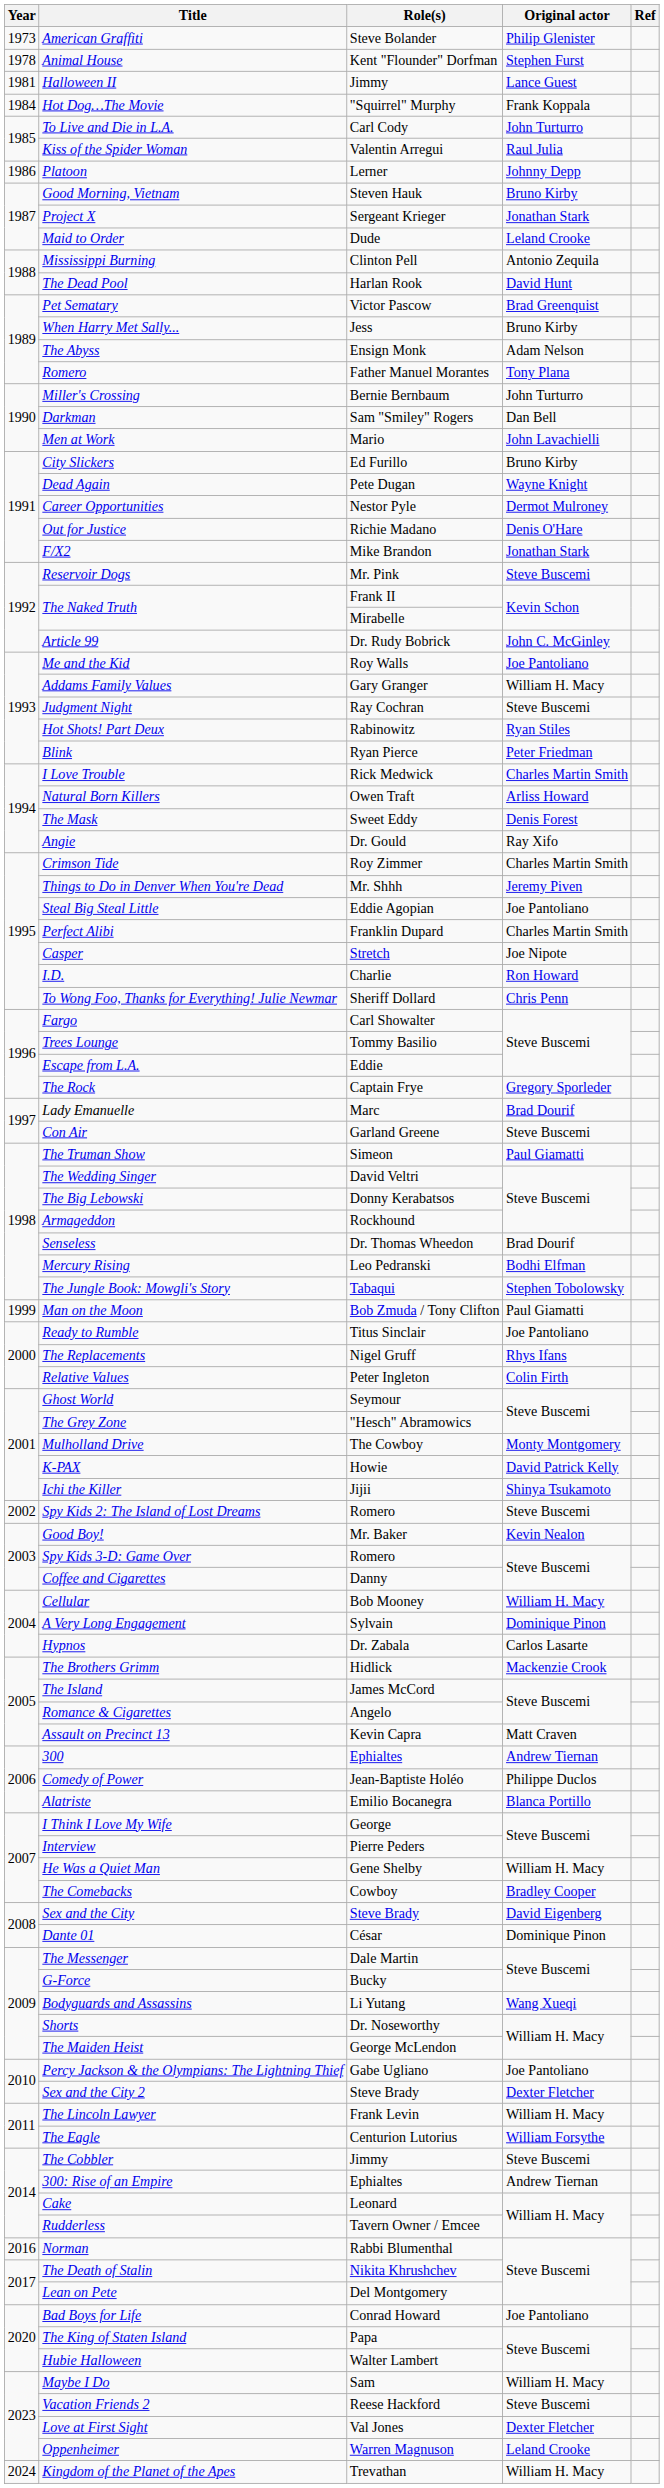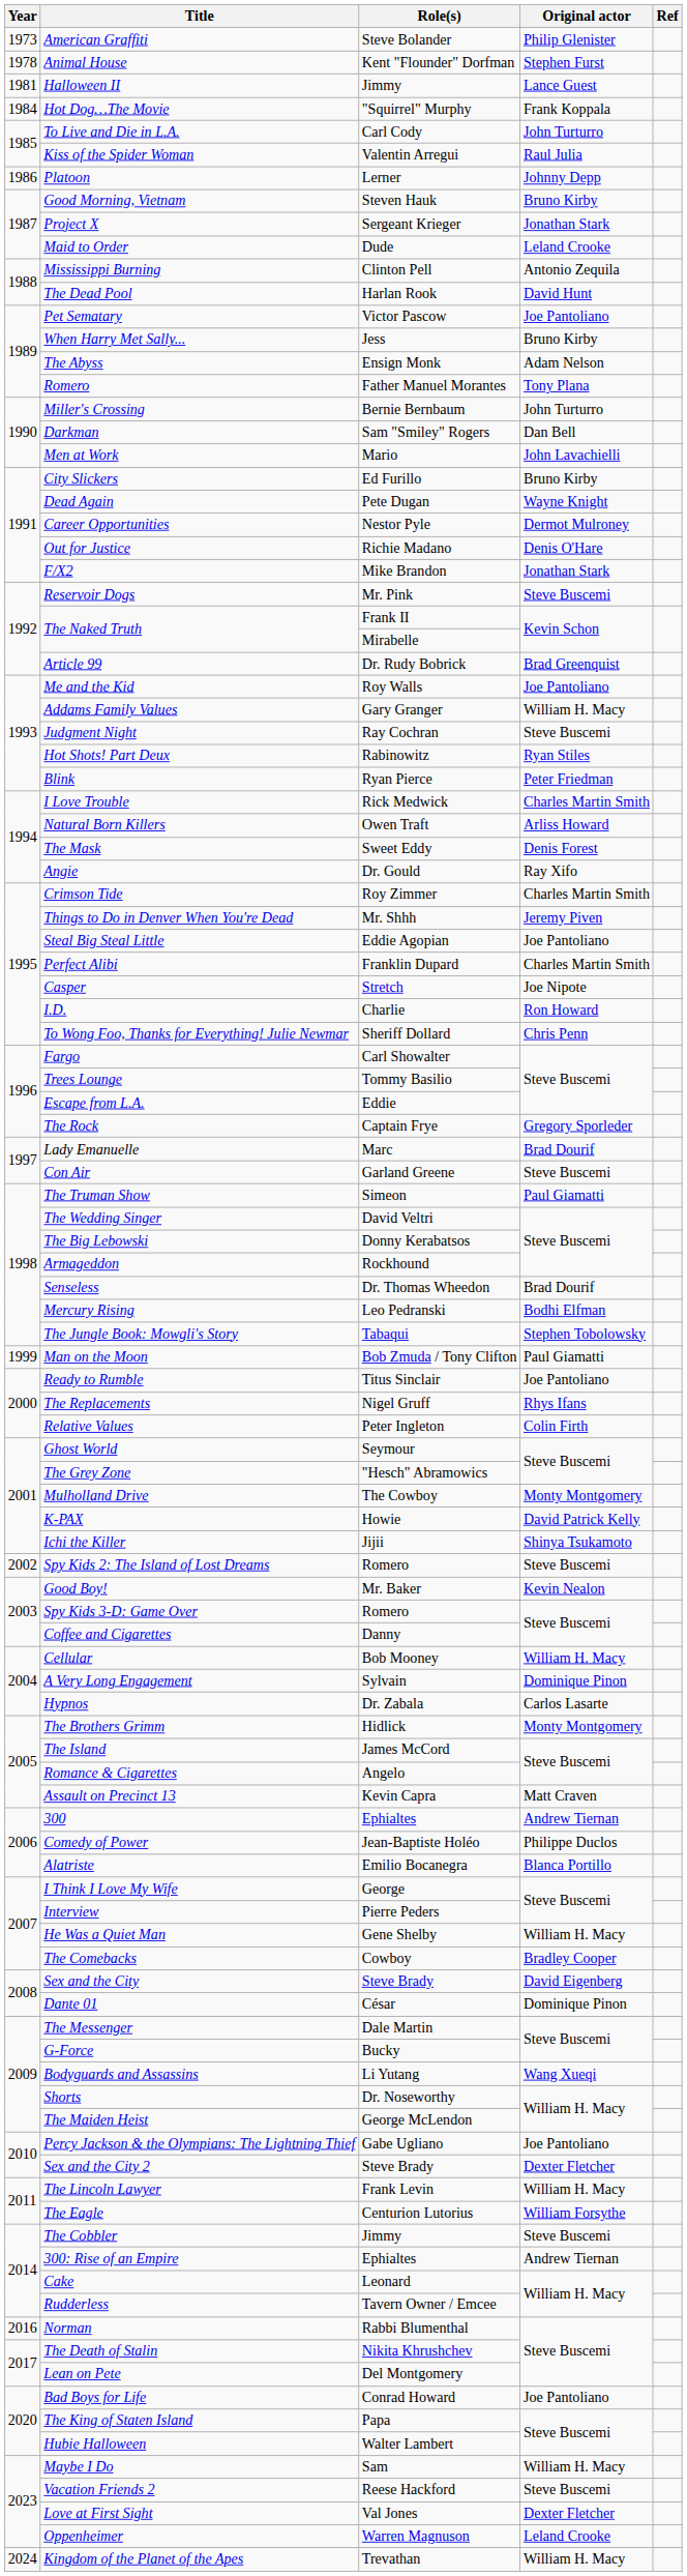 <table class="wikitable plainrowheaders sortable">
 <tr>
 <th scope="col">Year</th>
 <th scope="col">Title</th>
 <th scope="col">Role(s)</th>
 <th scope="col">Original actor</th>
 <th scope="col" class="unsortable">Ref</th>
 </tr>
 <tr>
 <td>1973</td>
 <td><em><a href='#'>American Graffiti</a></em></td>
 <td>Steve Bolander</td>
 <td><a href='#'>Philip Glenister</a></td>
 <td></td>
 </tr>
 <tr>
 <td>1978</td>
 <td><em><a href='#'>Animal House</a></em></td>
 <td>Kent "Flounder" Dorfman</td>
 <td><a href='#'>Stephen Furst</a></td>
 <td></td>
 </tr>
 <tr>
 <td>1981</td>
 <td><em><a href='#'>Halloween II</a></em></td>
 <td>Jimmy</td>
 <td><a href='#'>Lance Guest</a></td>
 <td></td>
 </tr>
 <tr>
 <td>1984</td>
 <td><em><a href='#'>Hot Dog…The Movie</a></em></td>
 <td>"Squirrel" Murphy</td>
 <td>Frank Koppala</td>
 <td></td>
 </tr>
 <tr>
 <td rowspan=2>1985</td>
 <td><em><a href='#'>To Live and Die in L.A.</a></em></td>
 <td>Carl Cody</td>
 <td><a href='#'>John Turturro</a></td>
 <td></td>
 </tr>
 <tr>
 <td><em><a href='#'>Kiss of the Spider Woman</a></em></td>
 <td>Valentin Arregui</td>
 <td><a href='#'>Raul Julia</a></td>
 <td></td>
 </tr>
 <tr>
 <td>1986</td>
 <td><em><a href='#'>Platoon</a></em></td>
 <td>Lerner</td>
 <td><a href='#'>Johnny Depp</a></td>
 <td></td>
 </tr>
 <tr>
 <td rowspan=3>1987</td>
 <td><em><a href='#'>Good Morning, Vietnam</a></em></td>
 <td>Steven Hauk</td>
 <td><a href='#'>Bruno Kirby</a></td>
 <td></td>
 </tr>
 <tr>
 <td><em><a href='#'>Project X</a></em></td>
 <td>Sergeant Krieger</td>
 <td><a href='#'>Jonathan Stark</a></td>
 <td></td>
 </tr>
 <tr>
 <td><em><a href='#'>Maid to Order</a></em></td>
 <td>Dude</td>
 <td><a href='#'>Leland Crooke</a></td>
 <td></td>
 </tr>
 <tr>
 <td rowspan=2>1988</td>
 <td><em><a href='#'>Mississippi Burning</a></em></td>
 <td>Clinton Pell</td>
 <td>Antonio Zequila</td>
 <td></td>
 </tr>
 <tr>
 <td><em><a href='#'>The Dead Pool</a></em></td>
 <td>Harlan Rook</td>
 <td><a href='#'>David Hunt</a></td>
 <td></td>
 </tr>
 <tr>
 <td rowspan=4>1989</td>
 <td><em><a href='#'>Pet Sematary</a></em></td>
 <td>Victor Pascow</td>
-<td><a href='#'>Brad Greenquist</a></td>
+<td><a href='#'>Joe Pantoliano</a></td>
 <td></td>
 </tr>
 <tr>
 <td><em><a href='#'>When Harry Met Sally...</a></em></td>
 <td>Jess</td>
 <td>Bruno Kirby</td>
 <td></td>
 </tr>
 <tr>
 <td><em><a href='#'>The Abyss</a></em></td>
 <td>Ensign Monk</td>
 <td>Adam Nelson</td>
 <td></td>
 </tr>
 <tr>
 <td><em><a href='#'>Romero</a></em></td>
 <td>Father Manuel Morantes</td>
 <td><a href='#'>Tony Plana</a></td>
 <td></td>
 </tr>
 <tr>
 <td rowspan=3>1990</td>
 <td><em><a href='#'>Miller's Crossing</a></em></td>
 <td>Bernie Bernbaum</td>
 <td>John Turturro</td>
 <td></td>
 </tr>
 <tr>
 <td><em><a href='#'>Darkman</a></em></td>
 <td>Sam "Smiley" Rogers</td>
 <td>Dan Bell</td>
 <td></td>
 </tr>
 <tr>
 <td><em><a href='#'>Men at Work</a></em></td>
 <td>Mario</td>
 <td><a href='#'>John Lavachielli</a></td>
 <td></td>
 </tr>
 <tr>
 <td rowspan=5>1991</td>
 <td><em><a href='#'>City Slickers</a></em></td>
 <td>Ed Furillo</td>
 <td>Bruno Kirby</td>
 <td></td>
 </tr>
 <tr>
 <td><em><a href='#'>Dead Again</a></em></td>
 <td>Pete Dugan</td>
 <td><a href='#'>Wayne Knight</a></td>
 <td></td>
 </tr>
 <tr>
 <td><em><a href='#'>Career Opportunities</a></em></td>
 <td>Nestor Pyle</td>
 <td><a href='#'>Dermot Mulroney</a></td>
 <td></td>
 </tr>
 <tr>
 <td><em><a href='#'>Out for Justice</a></em></td>
 <td>Richie Madano</td>
 <td><a href='#'>Denis O'Hare</a></td>
 <td></td>
 </tr>
 <tr>
 <td><em><a href='#'>F/X2</a></em></td>
 <td>Mike Brandon</td>
 <td><a href='#'>Jonathan Stark</a></td>
 <td></td>
 </tr>
 <tr>
 <td rowspan=4>1992</td>
 <td><em><a href='#'>Reservoir Dogs</a></em></td>
 <td>Mr. Pink</td>
 <td><a href='#'>Steve Buscemi</a></td>
 <td></td>
 </tr>
 <tr>
 <td rowspan=2><em><a href='#'>The Naked Truth</a></em></td>
 <td>Frank II</td>
 <td rowspan=2><a href='#'>Kevin Schon</a></td>
 <td rowspan=2></td>
 </tr>
 <tr>
 <td>Mirabelle</td>
 </tr>
 <tr>
 <td><em><a href='#'>Article 99</a></em></td>
 <td>Dr. Rudy Bobrick</td>
-<td><a href='#'>John C. McGinley</a></td>
+<td><a href='#'>Brad Greenquist</a></td>
 <td></td>
 </tr>
 <tr>
 <td rowspan=5>1993</td>
 <td><em><a href='#'>Me and the Kid</a></em></td>
 <td>Roy Walls</td>
 <td><a href='#'>Joe Pantoliano</a></td>
 <td></td>
 </tr>
 <tr>
 <td><em><a href='#'>Addams Family Values</a></em></td>
 <td>Gary Granger</td>
 <td>William H. Macy</td>
 <td></td>
 </tr>
 <tr>
 <td><em><a href='#'>Judgment Night</a></em></td>
 <td>Ray Cochran</td>
 <td>Steve Buscemi</td>
 <td></td>
 </tr>
 <tr>
 <td><em><a href='#'>Hot Shots! Part Deux</a></em></td>
 <td>Rabinowitz</td>
 <td><a href='#'>Ryan Stiles</a></td>
 <td></td>
 </tr>
 <tr>
 <td><em><a href='#'>Blink</a></em></td>
 <td>Ryan Pierce</td>
 <td><a href='#'>Peter Friedman</a></td>
 <td></td>
 </tr>
 <tr>
 <td rowspan=4>1994</td>
 <td><em><a href='#'>I Love Trouble</a></em></td>
 <td>Rick Medwick</td>
 <td><a href='#'>Charles Martin Smith</a></td>
 <td></td>
 </tr>
 <tr>
 <td><em><a href='#'>Natural Born Killers</a></em></td>
 <td>Owen Traft</td>
 <td><a href='#'>Arliss Howard</a></td>
 <td></td>
 </tr>
 <tr>
 <td><em><a href='#'>The Mask</a></em></td>
 <td>Sweet Eddy</td>
 <td><a href='#'>Denis Forest</a></td>
 <td></td>
 </tr>
 <tr>
 <td><em><a href='#'>Angie</a></em></td>
 <td>Dr. Gould</td>
 <td>Ray Xifo</td>
 <td></td>
 </tr>
 <tr>
 <td rowspan=7>1995</td>
 <td><em><a href='#'>Crimson Tide</a></em></td>
 <td>Roy Zimmer</td>
 <td>Charles Martin Smith</td>
 <td></td>
 </tr>
 <tr>
 <td><em><a href='#'>Things to Do in Denver When You're Dead</a></em></td>
 <td>Mr. Shhh</td>
 <td><a href='#'>Jeremy Piven</a></td>
 <td></td>
 </tr>
 <tr>
 <td><em><a href='#'>Steal Big Steal Little</a></em></td>
 <td>Eddie Agopian</td>
 <td>Joe Pantoliano</td>
 <td></td>
 </tr>
 <tr>
 <td><em><a href='#'>Perfect Alibi</a></em></td>
 <td>Franklin Dupard</td>
 <td>Charles Martin Smith</td>
 <td></td>
 </tr>
 <tr>
 <td><em><a href='#'>Casper</a></em></td>
 <td><a href='#'>Stretch</a></td>
 <td>Joe Nipote</td>
 <td></td>
 </tr>
 <tr>
 <td><em><a href='#'>I.D.</a></em></td>
 <td>Charlie</td>
 <td><a href='#'>Ron Howard</a></td>
 <td></td>
 </tr>
 <tr>
 <td><em><a href='#'>To Wong Foo, Thanks for Everything! Julie Newmar</a></em></td>
 <td>Sheriff Dollard</td>
 <td><a href='#'>Chris Penn</a></td>
 <td></td>
 </tr>
 <tr>
 <td rowspan=4>1996</td>
 <td><em><a href='#'>Fargo</a></em></td>
 <td>Carl Showalter</td>
 <td rowspan=3>Steve Buscemi</td>
 <td></td>
 </tr>
 <tr>
 <td><em><a href='#'>Trees Lounge</a></em></td>
 <td>Tommy Basilio</td>
 <td></td>
 </tr>
 <tr>
 <td><em><a href='#'>Escape from L.A.</a></em></td>
 <td>Eddie</td>
 <td></td>
 </tr>
 <tr>
 <td><em><a href='#'>The Rock</a></em></td>
 <td>Captain Frye</td>
 <td><a href='#'>Gregory Sporleder</a></td>
 <td></td>
 </tr>
 <tr>
 <td rowspan=2>1997</td>
 <td><em>Lady Emanuelle</em></td>
 <td>Marc</td>
 <td><a href='#'>Brad Dourif</a></td>
 <td></td>
 </tr>
 <tr>
 <td><em><a href='#'>Con Air</a></em></td>
 <td>Garland Greene</td>
 <td>Steve Buscemi</td>
 <td></td>
 </tr>
 <tr>
 <td rowspan=7>1998</td>
 <td><em><a href='#'>The Truman Show</a></em></td>
 <td>Simeon</td>
 <td><a href='#'>Paul Giamatti</a></td>
 <td></td>
 </tr>
 <tr>
 <td><em><a href='#'>The Wedding Singer</a></em></td>
 <td>David Veltri</td>
 <td rowspan=3>Steve Buscemi</td>
 <td></td>
 </tr>
 <tr>
 <td><em><a href='#'>The Big Lebowski</a></em></td>
 <td>Donny Kerabatsos</td>
 <td></td>
 </tr>
 <tr>
 <td><em><a href='#'>Armageddon</a></em></td>
 <td>Rockhound</td>
 <td></td>
 </tr>
 <tr>
 <td><em><a href='#'>Senseless</a></em></td>
 <td>Dr. Thomas Wheedon</td>
 <td>Brad Dourif</td>
 <td></td>
 </tr>
 <tr>
 <td><em><a href='#'>Mercury Rising</a></em></td>
 <td>Leo Pedranski</td>
 <td><a href='#'>Bodhi Elfman</a></td>
 <td></td>
 </tr>
 <tr>
 <td><em><a href='#'>The Jungle Book: Mowgli's Story</a></em></td>
 <td><a href='#'>Tabaqui</a></td>
 <td><a href='#'>Stephen Tobolowsky</a></td>
 <td></td>
 </tr>
 <tr>
 <td>1999</td>
 <td><em><a href='#'>Man on the Moon</a></em></td>
 <td><a href='#'>Bob Zmuda</a> / Tony Clifton</td>
 <td>Paul Giamatti</td>
 <td></td>
 </tr>
 <tr>
 <td rowspan=3>2000</td>
 <td><em><a href='#'>Ready to Rumble</a></em></td>
 <td>Titus Sinclair</td>
 <td>Joe Pantoliano</td>
 <td></td>
 </tr>
 <tr>
 <td><em><a href='#'>The Replacements</a></em></td>
 <td>Nigel Gruff</td>
 <td><a href='#'>Rhys Ifans</a></td>
 <td></td>
 </tr>
 <tr>
 <td><em><a href='#'>Relative Values</a></em></td>
 <td>Peter Ingleton</td>
 <td><a href='#'>Colin Firth</a></td>
 <td></td>
 </tr>
 <tr>
 <td rowspan=5>2001</td>
 <td><em><a href='#'>Ghost World</a></em></td>
 <td>Seymour</td>
 <td rowspan=2>Steve Buscemi</td>
 <td></td>
 </tr>
 <tr>
 <td><em><a href='#'>The Grey Zone</a></em></td>
 <td>"Hesch" Abramowics</td>
 <td></td>
 </tr>
 <tr>
 <td><em><a href='#'>Mulholland Drive</a></em></td>
 <td>The Cowboy</td>
 <td><a href='#'>Monty Montgomery</a></td>
 <td></td>
 </tr>
 <tr>
 <td><em><a href='#'>K-PAX</a></em></td>
 <td>Howie</td>
 <td><a href='#'>David Patrick Kelly</a></td>
 <td></td>
 </tr>
 <tr>
 <td><em><a href='#'>Ichi the Killer</a></em></td>
 <td>Jijii</td>
 <td><a href='#'>Shinya Tsukamoto</a></td>
 <td></td>
 </tr>
 <tr>
 <td>2002</td>
 <td><em><a href='#'>Spy Kids 2: The Island of Lost Dreams</a></em></td>
 <td>Romero</td>
 <td>Steve Buscemi</td>
 <td></td>
 </tr>
 <tr>
 <td rowspan=3>2003</td>
 <td><em><a href='#'>Good Boy!</a></em></td>
 <td>Mr. Baker</td>
 <td><a href='#'>Kevin Nealon</a></td>
 <td></td>
 </tr>
 <tr>
 <td><em><a href='#'>Spy Kids 3-D: Game Over</a></em></td>
 <td>Romero</td>
 <td rowspan=2>Steve Buscemi</td>
 <td></td>
 </tr>
 <tr>
 <td><em><a href='#'>Coffee and Cigarettes</a></em></td>
 <td>Danny</td>
 <td></td>
 </tr>
 <tr>
 <td rowspan=3>2004</td>
 <td><em><a href='#'>Cellular</a></em></td>
 <td>Bob Mooney</td>
 <td><a href='#'>William H. Macy</a></td>
 <td></td>
 </tr>
 <tr>
 <td><em><a href='#'>A Very Long Engagement</a></em></td>
 <td>Sylvain</td>
 <td><a href='#'>Dominique Pinon</a></td>
 <td></td>
 </tr>
 <tr>
 <td><em><a href='#'>Hypnos</a></em></td>
 <td>Dr. Zabala</td>
 <td>Carlos Lasarte</td>
 <td></td>
 </tr>
 <tr>
 <td rowspan=4>2005</td>
 <td><em><a href='#'>The Brothers Grimm</a></em></td>
 <td>Hidlick</td>
-<td><a href='#'>Mackenzie Crook</a></td>
+<td><a href='#'>Monty Montgomery</a></td>
 <td></td>
 </tr>
 <tr>
 <td><em><a href='#'>The Island</a></em></td>
 <td>James McCord</td>
 <td rowspan=2>Steve Buscemi</td>
 <td></td>
 </tr>
 <tr>
 <td><em><a href='#'>Romance & Cigarettes</a></em></td>
 <td>Angelo</td>
 <td></td>
 </tr>
 <tr>
 <td><em><a href='#'>Assault on Precinct 13</a></em></td>
 <td>Kevin Capra</td>
 <td>Matt Craven</td>
 <td></td>
 </tr>
 <tr>
 <td rowspan=3>2006</td>
 <td><em><a href='#'>300</a></em></td>
 <td><a href='#'>Ephialtes</a></td>
 <td><a href='#'>Andrew Tiernan</a></td>
 <td></td>
 </tr>
 <tr>
 <td><em><a href='#'>Comedy of Power</a></em></td>
 <td>Jean-Baptiste Holéo</td>
 <td>Philippe Duclos</td>
 <td></td>
 </tr>
 <tr>
 <td><em><a href='#'>Alatriste</a></em></td>
 <td>Emilio Bocanegra</td>
 <td><a href='#'>Blanca Portillo</a></td>
 <td></td>
 </tr>
 <tr>
 <td rowspan=4>2007</td>
 <td><em><a href='#'>I Think I Love My Wife</a></em></td>
 <td>George</td>
 <td rowspan=2>Steve Buscemi</td>
 <td></td>
 </tr>
 <tr>
 <td><em><a href='#'>Interview</a></em></td>
 <td>Pierre Peders</td>
 <td></td>
 </tr>
 <tr>
 <td><em><a href='#'>He Was a Quiet Man</a></em></td>
 <td>Gene Shelby</td>
 <td>William H. Macy</td>
 <td></td>
 </tr>
 <tr>
 <td><em><a href='#'>The Comebacks</a></em></td>
 <td>Cowboy</td>
 <td><a href='#'>Bradley Cooper</a></td>
 <td></td>
 </tr>
 <tr>
 <td rowspan=2>2008</td>
 <td><em><a href='#'>Sex and the City</a></em></td>
 <td><a href='#'>Steve Brady</a></td>
 <td><a href='#'>David Eigenberg</a></td>
 <td></td>
 </tr>
 <tr>
 <td><em><a href='#'>Dante 01</a></em></td>
 <td>César</td>
 <td>Dominique Pinon</td>
 <td></td>
 </tr>
 <tr>
 <td rowspan=5>2009</td>
 <td><em><a href='#'>The Messenger</a></em></td>
 <td>Dale Martin</td>
 <td rowspan=2>Steve Buscemi</td>
 <td></td>
 </tr>
 <tr>
 <td><em><a href='#'>G-Force</a></em></td>
 <td>Bucky</td>
 <td></td>
 </tr>
 <tr>
 <td><em><a href='#'>Bodyguards and Assassins</a></em></td>
 <td>Li Yutang</td>
 <td><a href='#'>Wang Xueqi</a></td>
 <td></td>
 </tr>
 <tr>
 <td><em><a href='#'>Shorts</a></em></td>
 <td>Dr. Noseworthy</td>
 <td rowspan=2>William H. Macy</td>
 <td></td>
 </tr>
 <tr>
 <td><em><a href='#'>The Maiden Heist</a></em></td>
 <td>George McLendon</td>
 <td></td>
 </tr>
 <tr>
 <td rowspan=2>2010</td>
 <td><em><a href='#'>Percy Jackson & the Olympians: The Lightning Thief</a></em></td>
 <td>Gabe Ugliano</td>
 <td>Joe Pantoliano</td>
 <td></td>
 </tr>
 <tr>
 <td><em><a href='#'>Sex and the City 2</a></em></td>
 <td>Steve Brady</td>
 <td><a href='#'>Dexter Fletcher</a></td>
 <td></td>
 </tr>
 <tr>
 <td rowspan=2>2011</td>
 <td><em><a href='#'>The Lincoln Lawyer</a></em></td>
 <td>Frank Levin</td>
 <td>William H. Macy</td>
 <td></td>
 </tr>
 <tr>
 <td><em><a href='#'>The Eagle</a></em></td>
 <td>Centurion Lutorius</td>
 <td><a href='#'>William Forsythe</a></td>
 <td></td>
 </tr>
 <tr>
 <td rowspan=4>2014</td>
 <td><em><a href='#'>The Cobbler</a></em></td>
 <td>Jimmy</td>
 <td>Steve Buscemi</td>
 <td></td>
 </tr>
 <tr>
 <td><em><a href='#'>300: Rise of an Empire</a></em></td>
 <td>Ephialtes</td>
 <td>Andrew Tiernan</td>
 <td></td>
 </tr>
 <tr>
 <td><em><a href='#'>Cake</a></em></td>
 <td>Leonard</td>
 <td rowspan=2>William H. Macy</td>
 <td></td>
 </tr>
 <tr>
 <td><em><a href='#'>Rudderless</a></em></td>
 <td>Tavern Owner / Emcee</td>
 <td></td>
 </tr>
 <tr>
 <td>2016</td>
 <td><em><a href='#'>Norman</a></em></td>
 <td>Rabbi Blumenthal</td>
 <td rowspan=3>Steve Buscemi</td>
 <td></td>
 </tr>
 <tr>
 <td rowspan=2>2017</td>
 <td><em><a href='#'>The Death of Stalin</a></em></td>
 <td><a href='#'>Nikita Khrushchev</a></td>
 <td></td>
 </tr>
 <tr>
 <td><em><a href='#'>Lean on Pete</a></em></td>
 <td>Del Montgomery</td>
 <td></td>
 </tr>
 <tr>
 <td rowspan=3>2020</td>
 <td><em><a href='#'>Bad Boys for Life</a></em></td>
 <td>Conrad Howard</td>
 <td>Joe Pantoliano</td>
 <td></td>
 </tr>
 <tr>
 <td><em><a href='#'>The King of Staten Island</a></em></td>
 <td>Papa</td>
 <td rowspan=2>Steve Buscemi</td>
 <td></td>
 </tr>
 <tr>
 <td><em><a href='#'>Hubie Halloween</a></em></td>
 <td>Walter Lambert</td>
 <td></td>
 </tr>
 <tr>
 <td rowspan=4>2023</td>
 <td><em><a href='#'>Maybe I Do</a></em></td>
 <td>Sam</td>
 <td>William H. Macy</td>
 <td></td>
 </tr>
 <tr>
 <td><em><a href='#'>Vacation Friends 2</a></em></td>
 <td>Reese Hackford</td>
 <td>Steve Buscemi</td>
 <td></td>
 </tr>
 <tr>
 <td><em><a href='#'>Love at First Sight</a></em></td>
 <td>Val Jones</td>
 <td><a href='#'>Dexter Fletcher</a></td>
 <td></td>
 </tr>
 <tr>
 <td><em><a href='#'>Oppenheimer</a></em></td>
 <td><a href='#'>Warren Magnuson</a></td>
 <td><a href='#'>Leland Crooke</a></td>
 <td></td>
 </tr>
 <tr>
 <td>2024</td>
 <td><em><a href='#'>Kingdom of the Planet of the Apes</a></em></td>
 <td>Trevathan</td>
 <td>William H. Macy</td>
 <td></td>
 </tr>
 </table>
